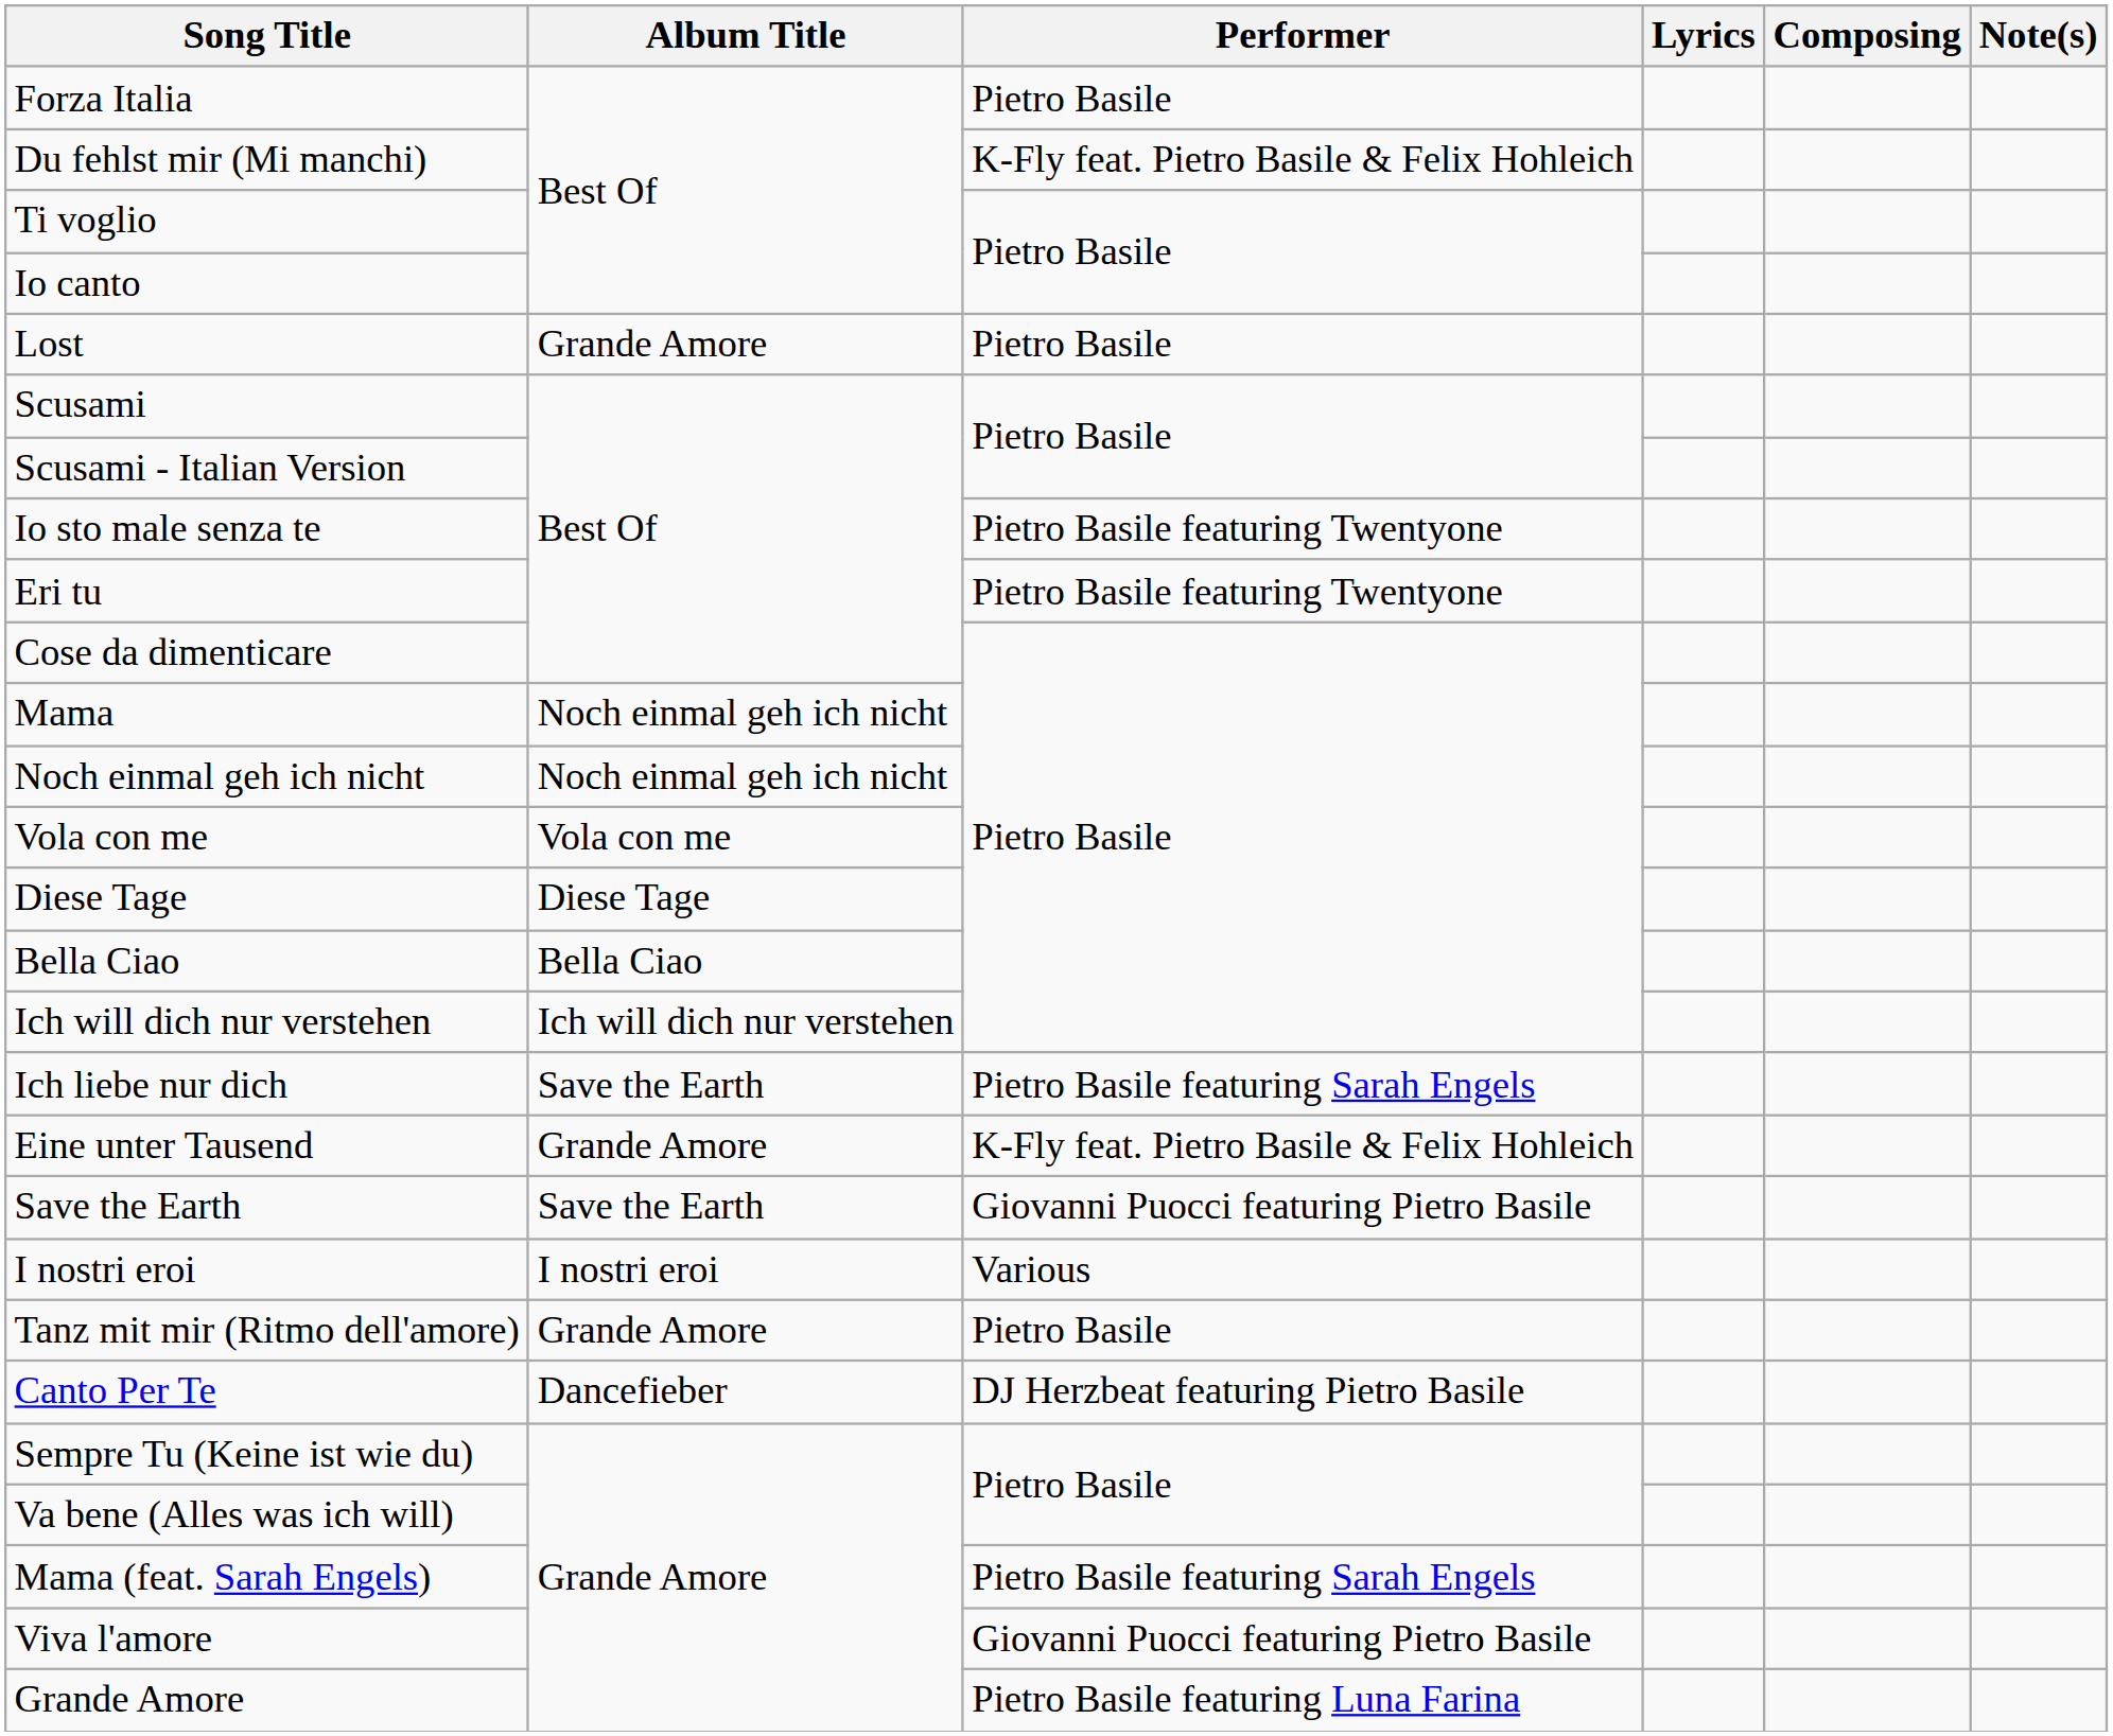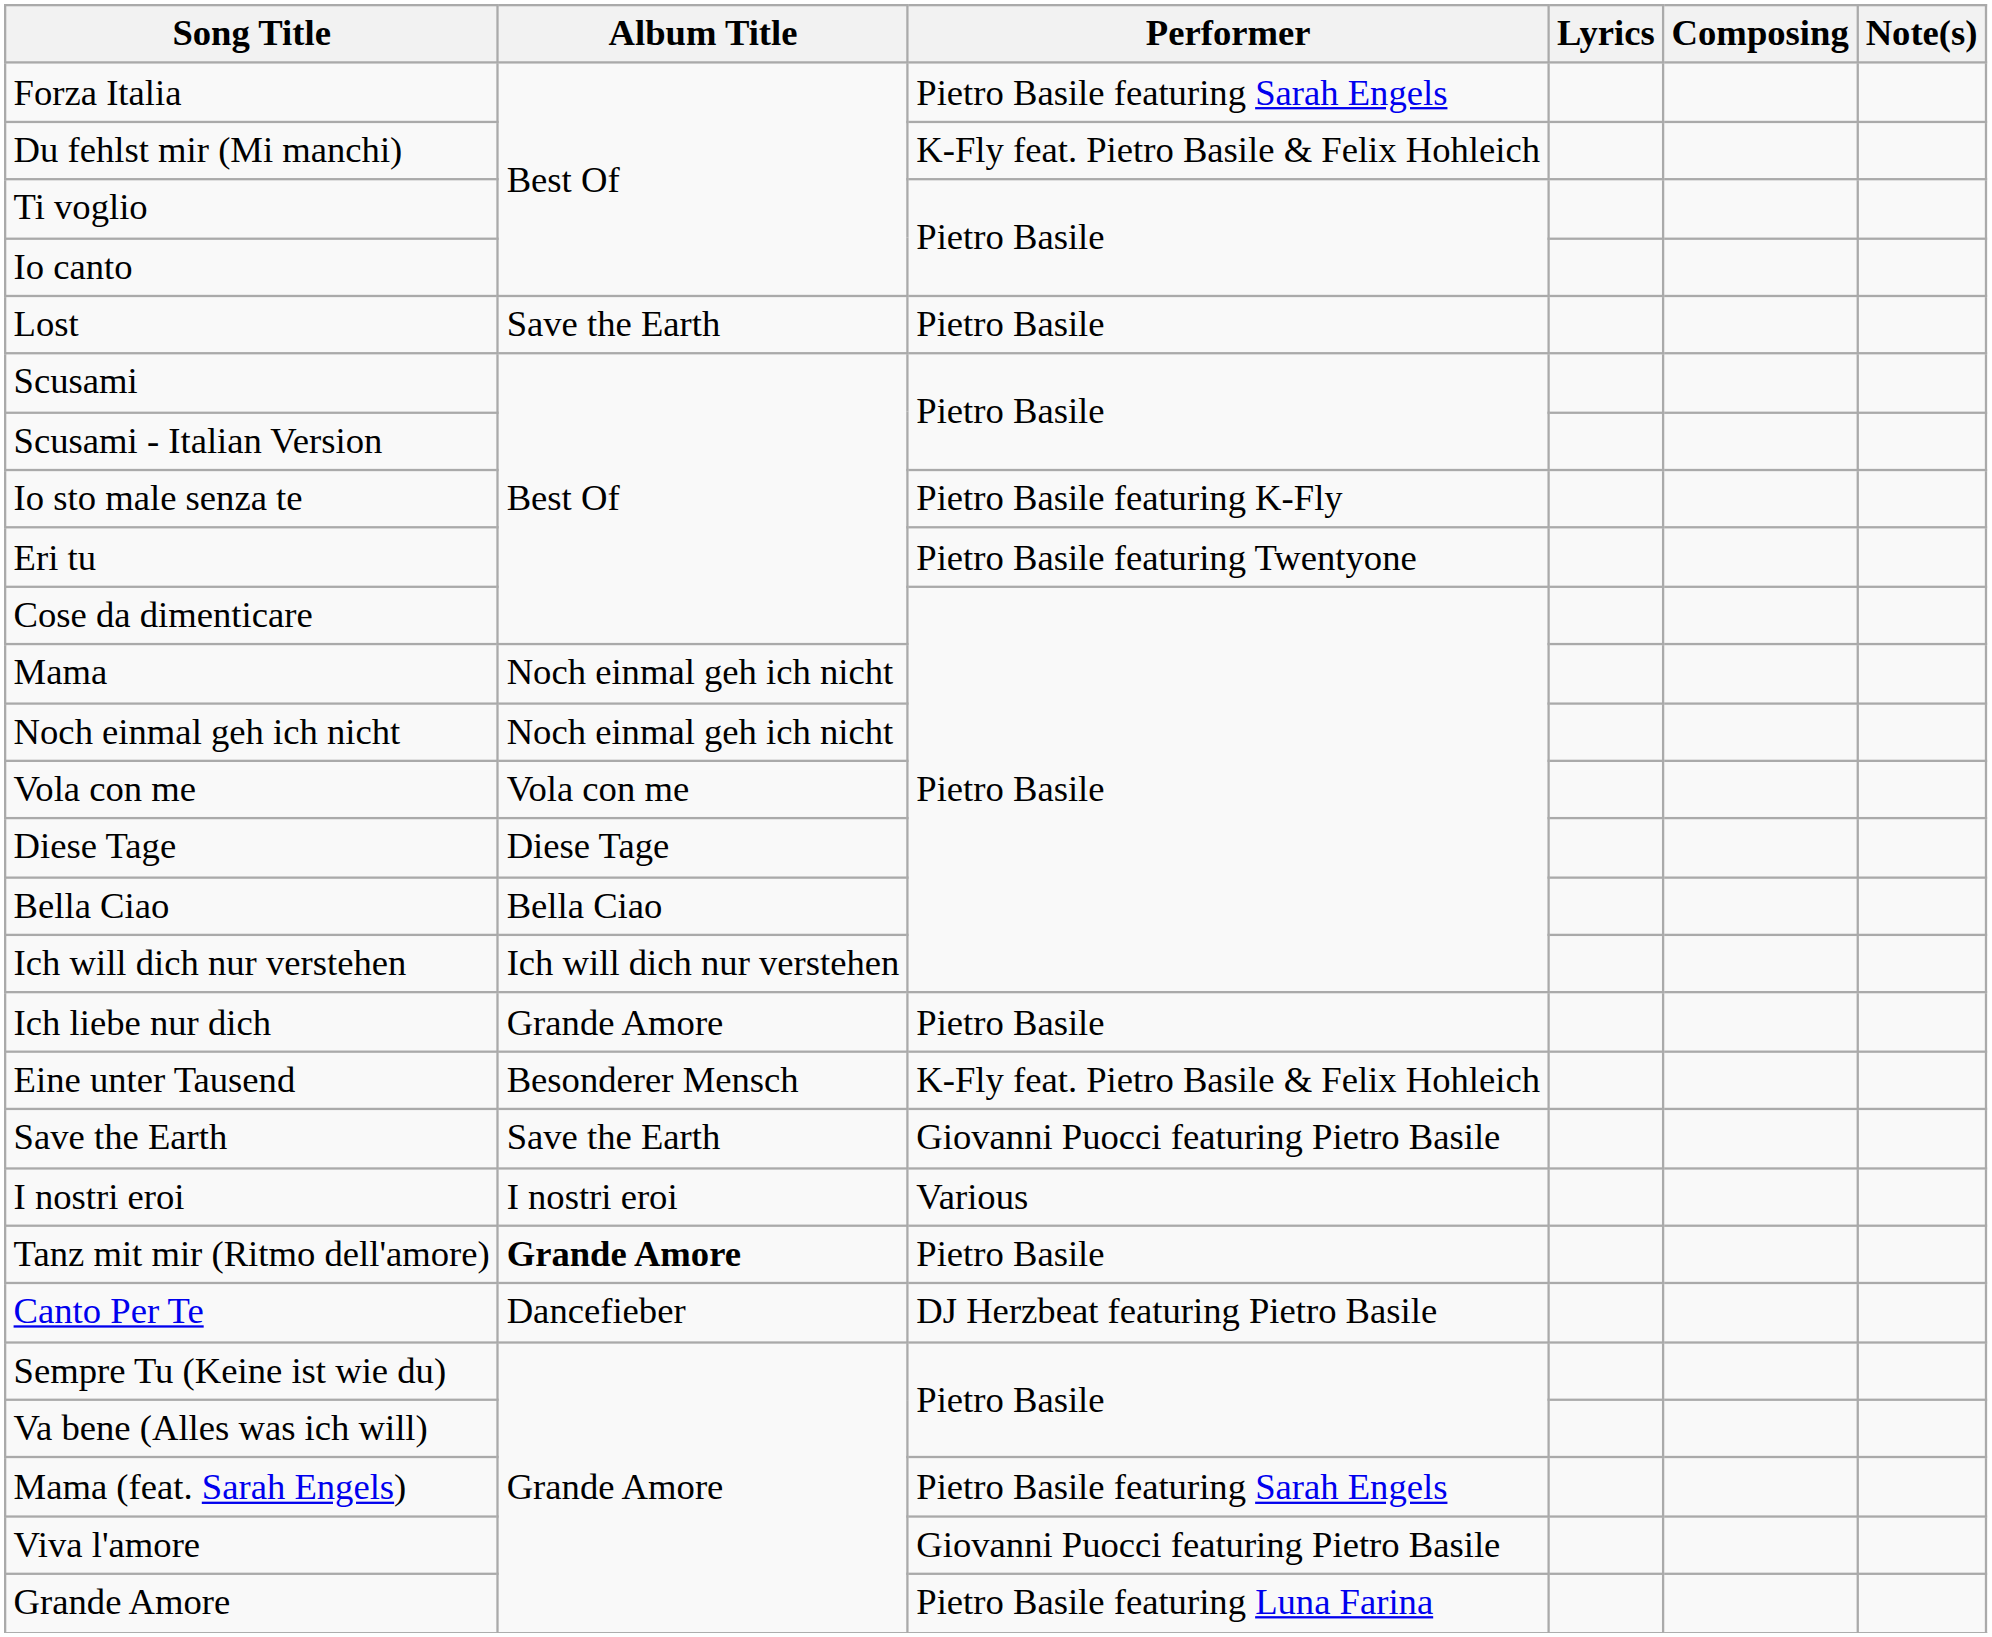 <table class="wikitable">
 <tr>
 <th>Song Title</th>
 <th>Album Title</th>
 <th>Performer</th>
 <th>Lyrics</th>
 <th>Composing</th>
 <th>Note(s)</th>
 </tr>
 <tr>
 <td>Forza Italia</td>
 <td rowspan="4">Best Of</td>
-<td>Pietro Basile</td>
+<td>Pietro Basile featuring <a href='#'>Sarah Engels</a></td>
 <td></td>
 <td></td>
 <td></td>
 </tr>
 <tr>
 <td>Du fehlst mir (Mi manchi)</td>
 <td>K-Fly feat. Pietro Basile & Felix Hohleich</td>
 <td></td>
 <td></td>
 <td></td>
 </tr>
 <tr>
 <td>Ti voglio</td>
 <td rowspan="2">Pietro Basile</td>
 <td></td>
 <td></td>
 <td></td>
 </tr>
 <tr>
 <td>Io canto</td>
 <td></td>
 <td></td>
 <td></td>
 </tr>
 <tr>
 <td>Lost</td>
-<td>Grande Amore</td>
+<td>Save the Earth</td>
 <td>Pietro Basile</td>
 <td></td>
 <td></td>
 <td></td>
 </tr>
 <tr>
 <td>Scusami</td>
 <td rowspan="5">Best Of</td>
 <td rowspan="2">Pietro Basile</td>
 <td></td>
 <td></td>
 <td></td>
 </tr>
 <tr>
 <td>Scusami - Italian Version</td>
 <td></td>
 <td></td>
 <td></td>
 </tr>
 <tr>
 <td>Io sto male senza te</td>
-<td>Pietro Basile featuring Twentyone</td>
+<td>Pietro Basile featuring K-Fly</td>
 <td></td>
 <td></td>
 <td></td>
 </tr>
 <tr>
 <td>Eri tu</td>
 <td>Pietro Basile featuring Twentyone</td>
 <td></td>
 <td></td>
 <td></td>
 </tr>
 <tr>
 <td>Cose da dimenticare</td>
 <td rowspan="7">Pietro Basile</td>
 <td></td>
 <td></td>
 <td></td>
 </tr>
 <tr>
 <td>Mama</td>
 <td>Noch einmal geh ich nicht</td>
 <td></td>
 <td></td>
 <td></td>
 </tr>
 <tr>
 <td>Noch einmal geh ich nicht</td>
 <td>Noch einmal geh ich nicht</td>
 <td></td>
 <td></td>
 <td></td>
 </tr>
 <tr>
 <td>Vola con me</td>
 <td>Vola con me</td>
 <td></td>
 <td></td>
 <td></td>
 </tr>
 <tr>
 <td>Diese Tage</td>
 <td>Diese Tage</td>
 <td></td>
 <td></td>
 <td></td>
 </tr>
 <tr>
 <td>Bella Ciao</td>
 <td>Bella Ciao</td>
 <td></td>
 <td></td>
 <td></td>
 </tr>
 <tr>
 <td>Ich will dich nur verstehen</td>
 <td>Ich will dich nur verstehen</td>
 <td></td>
 <td></td>
 <td></td>
 </tr>
 <tr>
 <td>Ich liebe nur dich</td>
-<td>Save the Earth</td>
-<td>Pietro Basile featuring <a href='#'>Sarah Engels</a></td>
+<td>Grande Amore</td>
+<td>Pietro Basile</td>
 <td></td>
 <td></td>
 <td></td>
 </tr>
 <tr>
 <td>Eine unter Tausend</td>
-<td>Grande Amore</td>
+<td>Besonderer Mensch</td>
 <td>K-Fly feat. Pietro Basile & Felix Hohleich</td>
 <td></td>
 <td></td>
 <td></td>
 </tr>
 <tr>
 <td>Save the Earth</td>
 <td>Save the Earth</td>
 <td>Giovanni Puocci featuring Pietro Basile</td>
 <td></td>
 <td></td>
 <td></td>
 </tr>
 <tr>
 <td>I nostri eroi</td>
 <td>I nostri eroi</td>
 <td>Various</td>
 <td></td>
 <td></td>
 <td></td>
 </tr>
 <tr>
 <td>Tanz mit mir (Ritmo dell'amore)</td>
-<td>Grande Amore</td>
+<td><strong>Grande Amore</strong></td>
 <td>Pietro Basile</td>
 <td></td>
 <td></td>
 <td></td>
 </tr>
 <tr>
 <td><a href='#'>Canto Per Te</a></td>
 <td>Dancefieber</td>
 <td>DJ Herzbeat featuring Pietro Basile</td>
 <td></td>
 <td></td>
 <td></td>
 </tr>
 <tr>
 <td>Sempre Tu (Keine ist wie du)</td>
 <td rowspan="5">Grande Amore</td>
 <td rowspan="2">Pietro Basile</td>
 <td></td>
 <td></td>
 <td></td>
 </tr>
 <tr>
 <td>Va bene (Alles was ich will)</td>
 <td></td>
 <td></td>
 <td></td>
 </tr>
 <tr>
 <td>Mama (feat. <a href='#'>Sarah Engels</a>)</td>
 <td>Pietro Basile featuring <a href='#'>Sarah Engels</a></td>
 <td></td>
 <td></td>
 <td></td>
 </tr>
 <tr>
 <td>Viva l'amore</td>
 <td>Giovanni Puocci featuring Pietro Basile</td>
 <td></td>
 <td></td>
 <td></td>
 </tr>
 <tr>
 <td>Grande Amore</td>
 <td>Pietro Basile featuring <a href='#'>Luna Farina</a></td>
 <td></td>
 <td></td>
 <td></td>
 </tr>
 <tr>
 </tr>
 </table>
